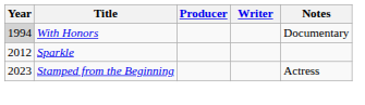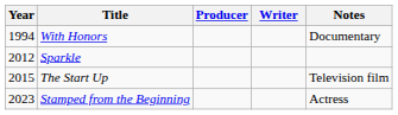 <table class="wikitable sortable">
 <tr>
 <th>Year</th>
 <th>Title</th>
 <th width=60><a href='#'>Producer</a></th>
 <th width=60><a href='#'>Writer</a></th>
 <th>Notes</th>
 </tr>
 <tr>
-<td style="background: lightgrey;">1994</td>
+<td>1994</td>
 <td><em><a href='#'>With Honors</a></em></td>
 <td></td>
 <td></td>
 <td>Documentary</td>
 </tr>
 <tr>
 <td>2012</td>
 <td><em><a href='#'>Sparkle</a></em></td>
 <td></td>
 <td></td>
 <td></td>
 </tr>
 <tr>
+<td>2015</td>
+<td><em>The Start Up</em></td>
+<td></td>
+<td></td>
+<td>Television film</td>
+</tr>
+<tr>
 <td>2023</td>
 <td><em><a href='#'>Stamped from the Beginning</a></em></td>
 <td></td>
 <td></td>
 <td>Actress</td>
 </tr>
 </table>
